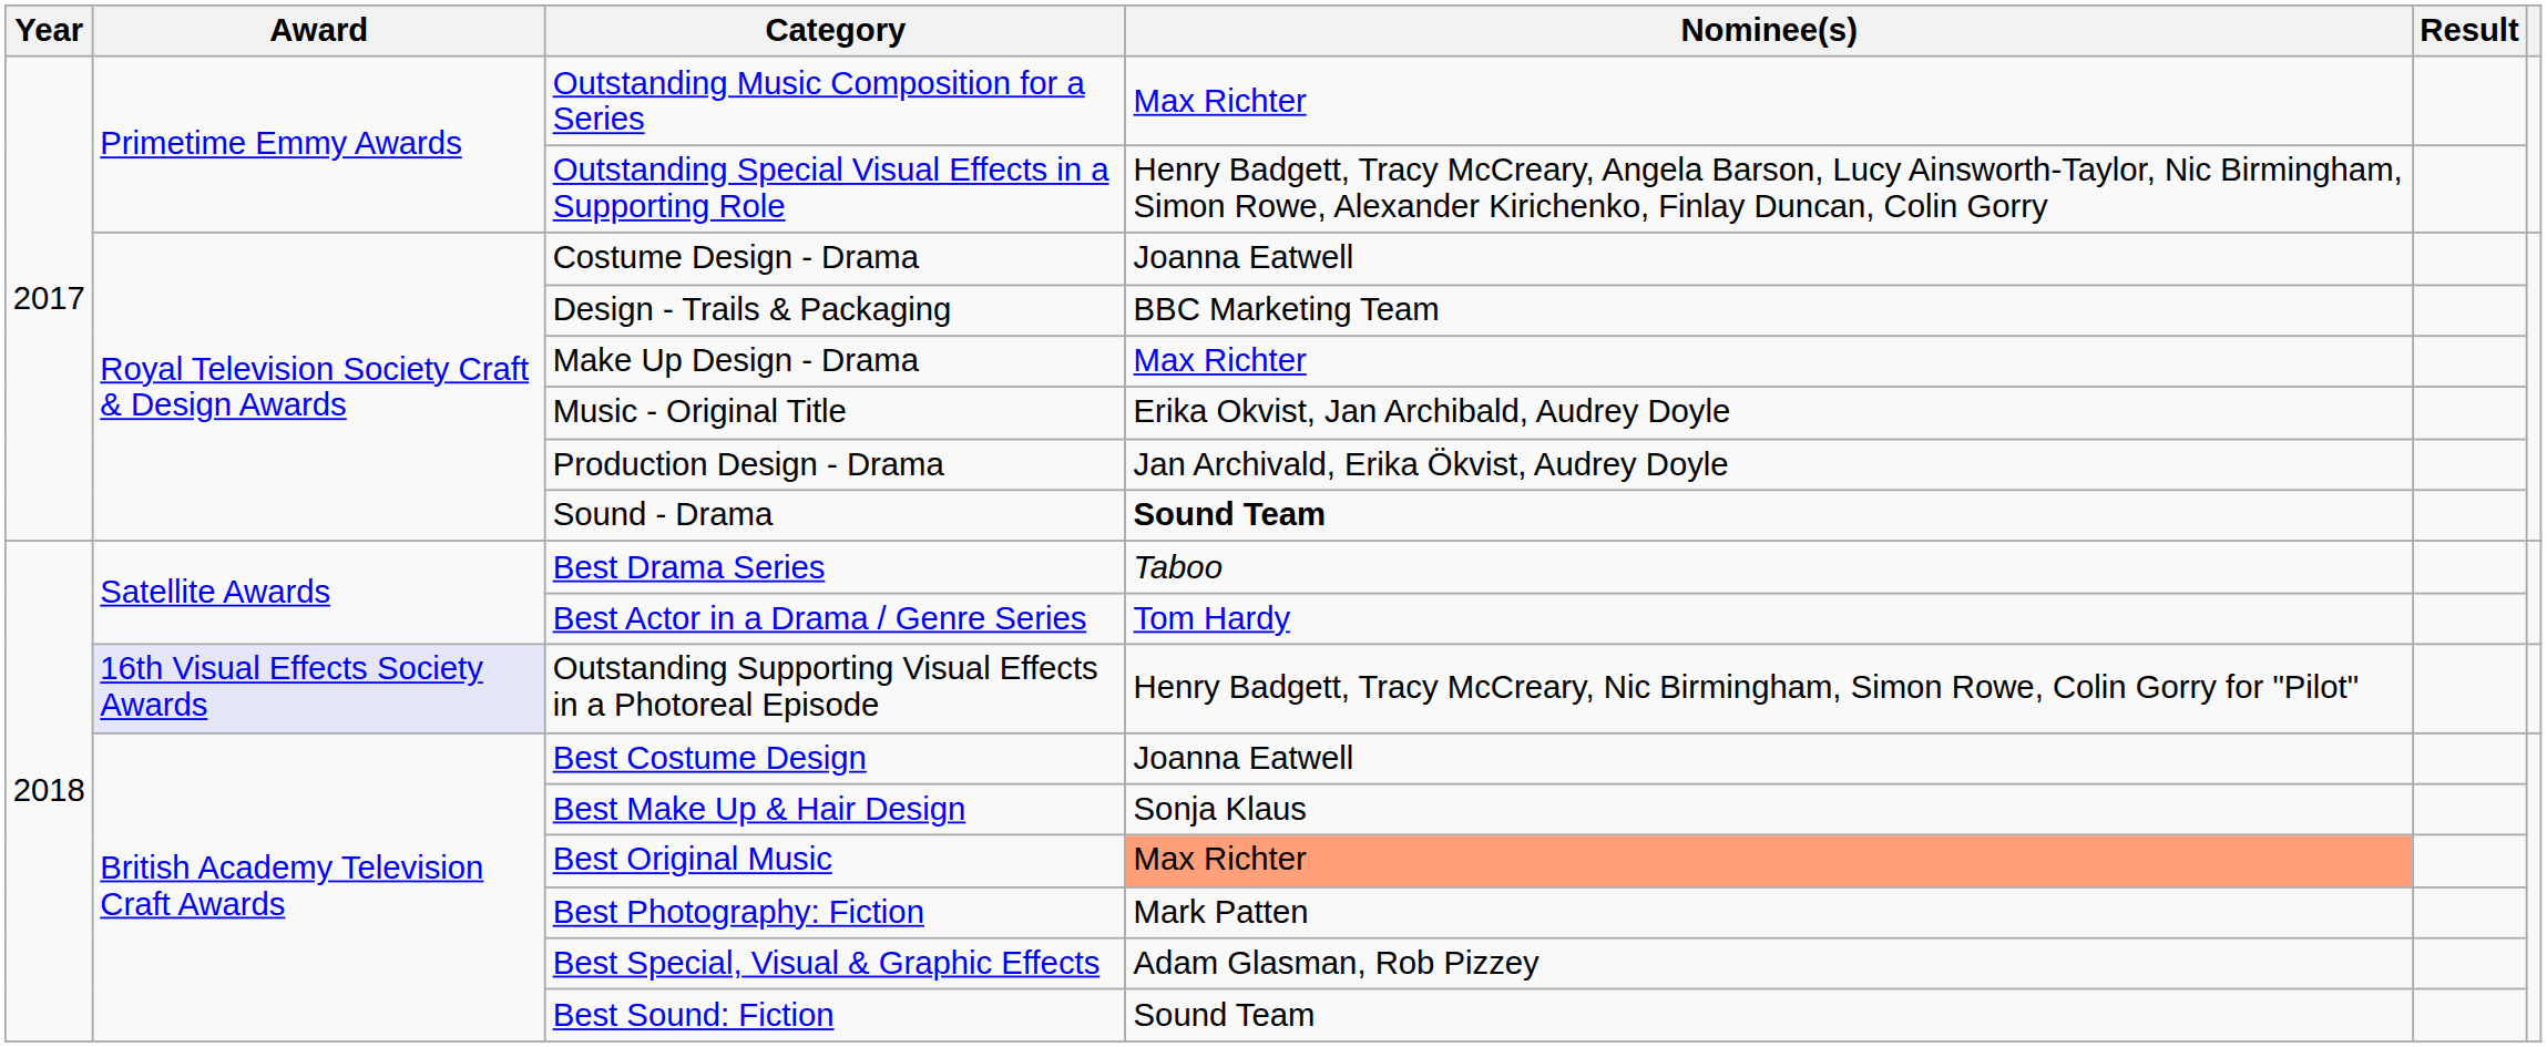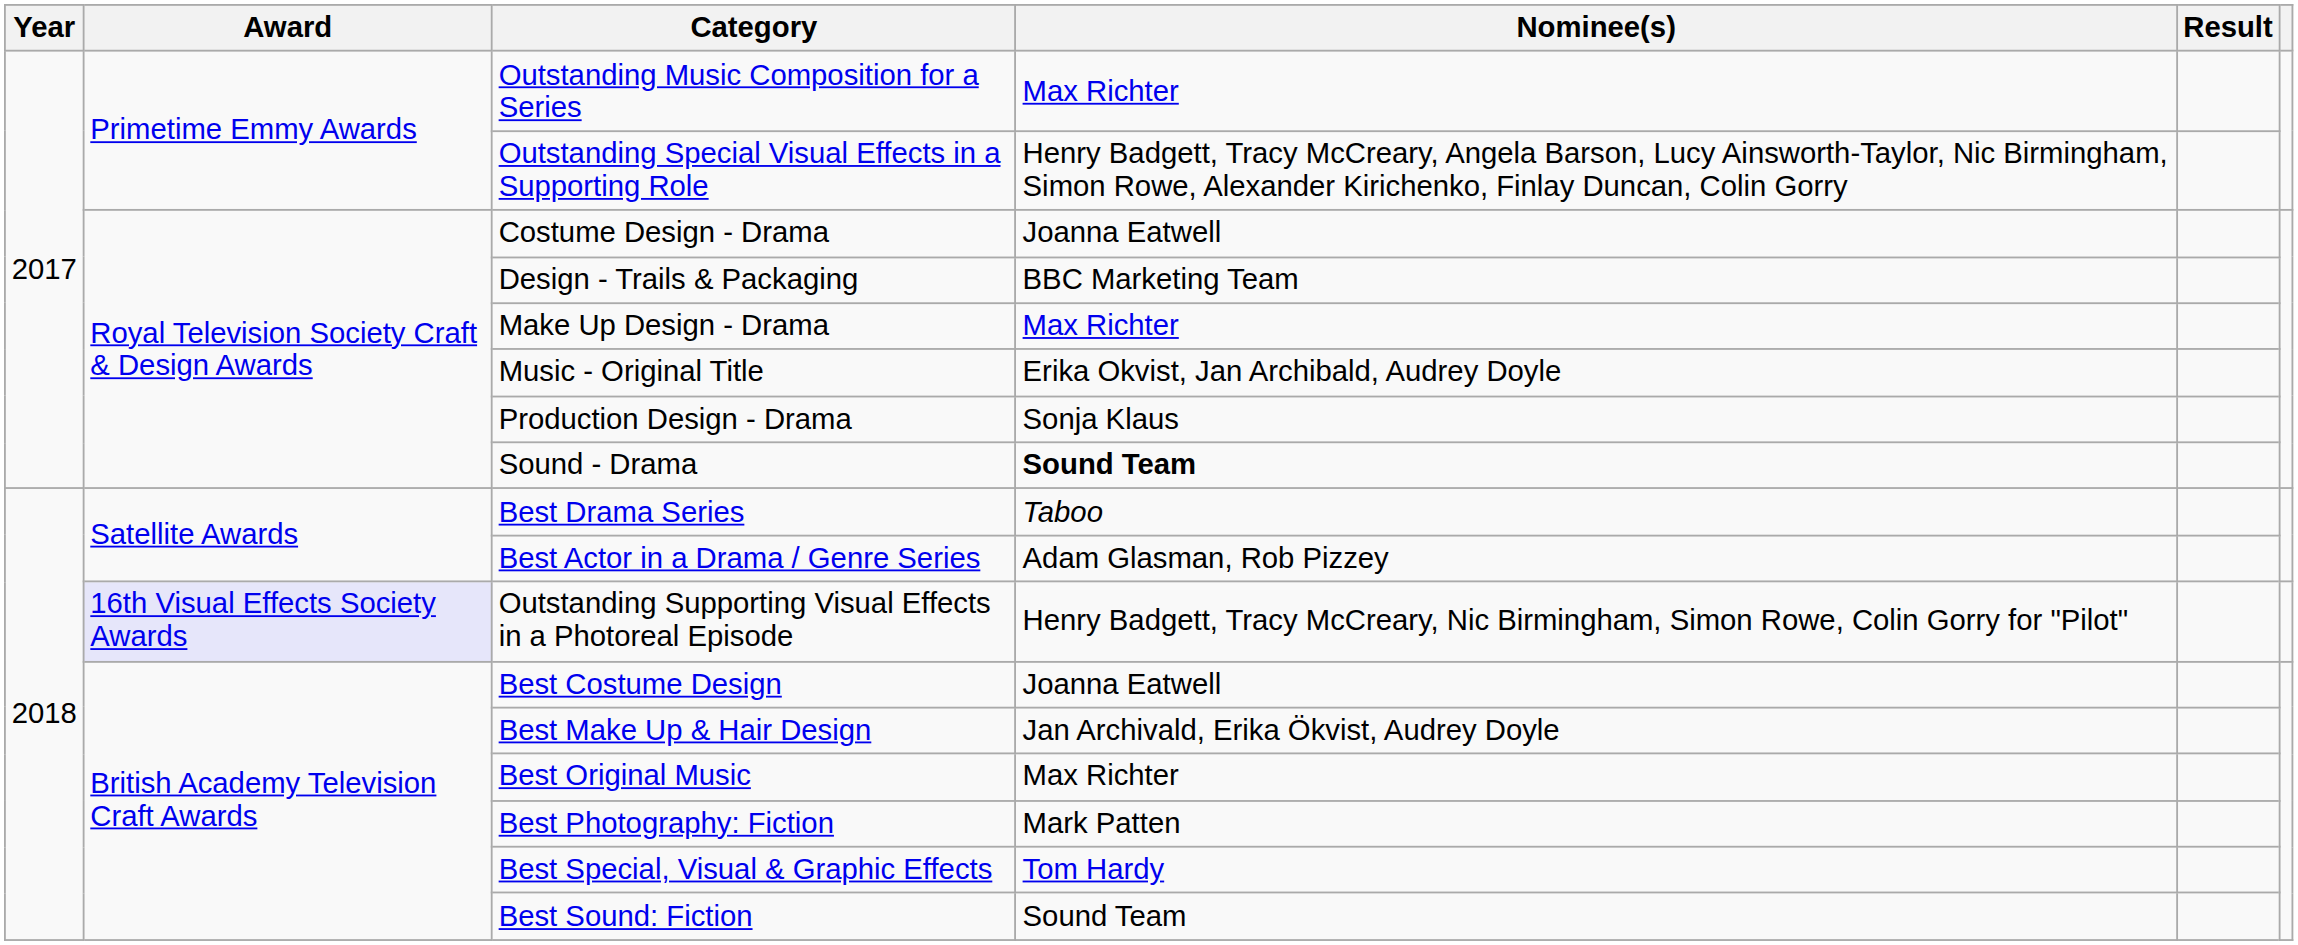 <table class="wikitable sortable" style="width:99%;">
 <tr>
 <th>Year</th>
 <th>Award</th>
 <th>Category</th>
 <th>Nominee(s)</th>
 <th>Result</th>
 <th class="unsortable"></th>
 </tr>
 <tr>
 <td rowspan="8" style="text-align:center;">2017</td>
 <td rowspan="2"><a href='#'>Primetime Emmy Awards</a></td>
 <td><a href='#'>Outstanding Music Composition for a Series</a></td>
 <td><a href='#'>Max Richter</a></td>
 <td></td>
 <td rowspan="2" style="text-align:center;"></td>
 </tr>
 <tr>
 <td><a href='#'>Outstanding Special Visual Effects in a Supporting Role</a></td>
 <td>Henry Badgett, Tracy McCreary, Angela Barson, Lucy Ainsworth-Taylor, Nic Birmingham, Simon Rowe, Alexander Kirichenko, Finlay Duncan, Colin Gorry</td>
 <td></td>
 </tr>
 <tr>
 <td rowspan="6"><a href='#'>Royal Television Society Craft & Design Awards</a></td>
 <td>Costume Design - Drama</td>
 <td>Joanna Eatwell</td>
 <td></td>
 <td rowspan="6"></td>
 </tr>
 <tr>
 <td>Design - Trails & Packaging</td>
 <td>BBC Marketing Team</td>
 <td></td>
 </tr>
 <tr>
 <td>Make Up Design - Drama</td>
 <td><a href='#'>Max Richter</a></td>
 <td></td>
 </tr>
 <tr>
 <td>Music - Original Title</td>
 <td>Erika Okvist, Jan Archibald, Audrey Doyle</td>
 <td></td>
 </tr>
 <tr>
 <td>Production Design - Drama</td>
-<td>Jan Archivald, Erika Ökvist, Audrey Doyle</td>
+<td>Sonja Klaus</td>
 <td></td>
 </tr>
 <tr>
 <td>Sound - Drama</td>
 <td><strong>Sound Team</strong></td>
 <td></td>
 </tr>
 <tr>
 <td rowspan="9" style="text-align:center;">2018</td>
 <td rowspan="2"><a href='#'>Satellite Awards</a></td>
 <td><a href='#'>Best Drama Series</a></td>
 <td><em>Taboo</em></td>
 <td></td>
 <td rowspan="2" style="text-align:center;"></td>
 </tr>
 <tr>
 <td><a href='#'>Best Actor in a Drama / Genre Series</a></td>
-<td><a href='#'>Tom Hardy</a></td>
+<td>Adam Glasman, Rob Pizzey</td>
 <td></td>
 </tr>
 <tr>
 <td style="background: lavender;"><a href='#'>16th Visual Effects Society Awards</a></td>
 <td>Outstanding Supporting Visual Effects in a Photoreal Episode</td>
 <td>Henry Badgett, Tracy McCreary, Nic Birmingham, Simon Rowe, Colin Gorry for "Pilot"</td>
 <td></td>
 <td></td>
 </tr>
 <tr>
 <td rowspan="6"><a href='#'>British Academy Television Craft Awards</a></td>
 <td><a href='#'>Best Costume Design</a></td>
 <td>Joanna Eatwell</td>
 <td></td>
 <td rowspan="6"></td>
 </tr>
 <tr>
 <td><a href='#'>Best Make Up & Hair Design</a></td>
-<td>Sonja Klaus</td>
+<td>Jan Archivald, Erika Ökvist, Audrey Doyle</td>
 <td></td>
 </tr>
 <tr>
 <td><a href='#'>Best Original Music</a></td>
-<td style="background: lightsalmon;">Max Richter</td>
+<td>Max Richter</td>
 <td></td>
 </tr>
 <tr>
 <td><a href='#'>Best Photography: Fiction</a></td>
 <td>Mark Patten</td>
 <td></td>
 </tr>
 <tr>
 <td><a href='#'>Best Special, Visual & Graphic Effects</a></td>
-<td>Adam Glasman, Rob Pizzey</td>
+<td><a href='#'>Tom Hardy</a></td>
 <td></td>
 </tr>
 <tr>
 <td><a href='#'>Best Sound: Fiction</a></td>
 <td>Sound Team</td>
 <td></td>
 </tr>
 </table>
